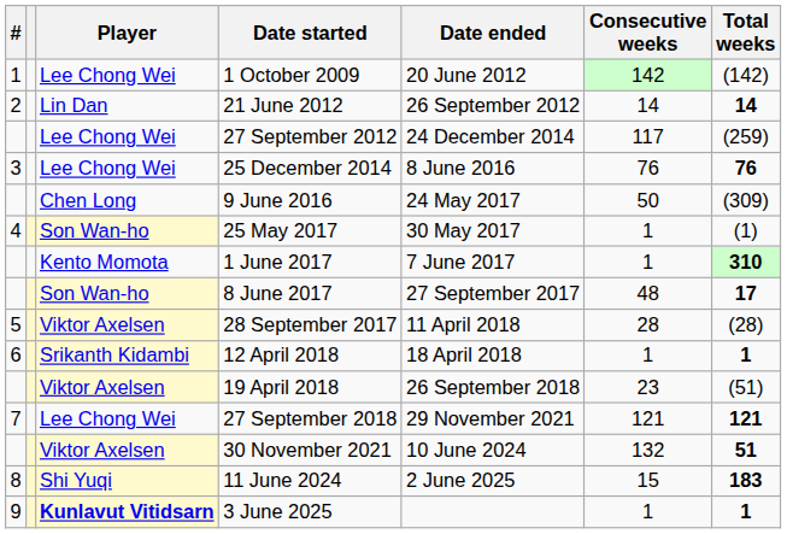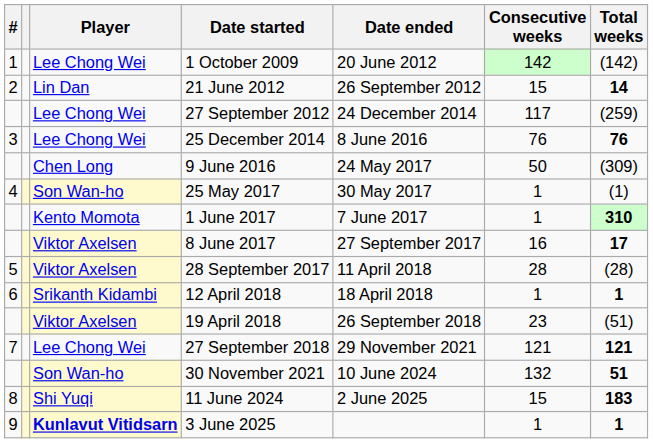 <table class="sortable wikitable" style="font-size:90%; text-align:center">
 <tr>
 <th>#</th>
 <th></th>
 <th>Player</th>
 <th>Date started</th>
 <th>Date ended</th>
 <th>Consecutive<br>weeks</th>
 <th>Total<br>weeks</th>
 </tr>
 <tr>
 <td>1</td>
 <td></td>
 <td align="left"><a href='#'>Lee Chong Wei</a></td>
 <td align="left" tiberr>1 October 2009</td>
 <td align="left">20 June 2012</td>
 <td bgcolor="#ccffcc">142</td>
 <td>(142)</td>
 </tr>
 <tr>
 <td>2</td>
 <td></td>
 <td align="left"><a href='#'>Lin Dan</a></td>
 <td align="left">21 June 2012</td>
 <td align="left">26 September 2012</td>
-<td>14</td>
+<td>15</td>
 <td><strong>14</strong></td>
 </tr>
 <tr>
 <td></td>
 <td></td>
 <td align="left"><a href='#'>Lee Chong Wei</a></td>
 <td align="left">27 September 2012</td>
 <td align="left">24 December 2014</td>
 <td>117</td>
 <td>(259)</td>
 </tr>
 <tr>
 <td>3</td>
 <td></td>
 <td align="left"><a href='#'>Lee Chong Wei</a></td>
 <td align="left">25 December 2014</td>
 <td align="left">8 June 2016</td>
 <td>76</td>
 <td><strong>76</strong></td>
 </tr>
 <tr>
 <td></td>
 <td></td>
 <td align="left"><a href='#'>Chen Long</a></td>
 <td align="left">9 June 2016</td>
 <td align="left">24 May 2017</td>
 <td>50</td>
 <td>(309)</td>
 </tr>
 <tr>
 <td>4</td>
 <td bgcolor="#FFFACD"></td>
 <td align="left" bgcolor="#FFFACD"><a href='#'>Son Wan-ho</a></td>
 <td align="left">25 May 2017</td>
 <td align="left">30 May 2017</td>
 <td>1</td>
 <td>(1)</td>
 </tr>
 <tr>
 <td></td>
 <td></td>
 <td align="left"><a href='#'>Kento Momota</a></td>
 <td align="left">1 June 2017</td>
 <td align="left">7 June 2017</td>
 <td>1</td>
 <td bgcolor="#ccffcc"><strong>310</strong></td>
 </tr>
 <tr>
 <td></td>
 <td bgcolor="#FFFACD"></td>
-<td align="left" bgcolor="#FFFACD"><a href='#'>Son Wan-ho</a></td>
+<td align="left" bgcolor="#FFFACD"><a href='#'>Viktor Axelsen</a></td>
 <td align="left">8 June 2017</td>
 <td align="left">27 September 2017</td>
-<td>48</td>
+<td>16</td>
 <td><strong>17</strong></td>
 </tr>
 <tr>
 <td>5</td>
 <td bgcolor="#FFFACD"></td>
 <td align="left" bgcolor="#FFFACD"><a href='#'>Viktor Axelsen</a></td>
 <td align="left">28 September 2017</td>
 <td align="left">11 April 2018</td>
 <td>28</td>
 <td>(28)</td>
 </tr>
 <tr>
 <td>6</td>
 <td bgcolor="#FFFACD"></td>
 <td align="left" bgcolor="#FFFACD"><a href='#'>Srikanth Kidambi</a></td>
 <td align="left">12 April 2018</td>
 <td align="left">18 April 2018</td>
 <td>1</td>
 <td><strong>1</strong></td>
 </tr>
 <tr>
 <td></td>
 <td bgcolor="#FFFACD"></td>
 <td align="left" bgcolor="#FFFACD"><a href='#'>Viktor Axelsen</a></td>
 <td align="left">19 April 2018</td>
 <td align="left">26 September 2018</td>
 <td>23</td>
 <td>(51)</td>
 </tr>
 <tr>
 <td>7</td>
 <td></td>
 <td align="left"><a href='#'>Lee Chong Wei</a></td>
 <td align="left">27 September 2018</td>
 <td align="left">29 November 2021</td>
 <td>121</td>
 <td><strong>121</strong></td>
 </tr>
 <tr>
 <td></td>
 <td bgcolor="#FFFACD"></td>
-<td align="left" bgcolor="#FFFACD"><a href='#'>Viktor Axelsen</a></td>
+<td align="left" bgcolor="#FFFACD"><a href='#'>Son Wan-ho</a></td>
 <td align="left">30 November 2021</td>
 <td align="left">10 June 2024</td>
 <td>132</td>
 <td><strong>51</strong></td>
 </tr>
 <tr>
 <td>8</td>
 <td bgcolor="#FFFACD"></td>
 <td align="left" bgcolor="#FFFACD"><a href='#'>Shi Yuqi</a></td>
 <td align="left">11 June 2024</td>
 <td align="left">2 June 2025</td>
 <td>15</td>
 <td><strong>183</strong></td>
 </tr>
 <tr>
 <td>9</td>
 <td bgcolor="#FFFACD"></td>
 <td align="left" bgcolor="#FFFACD"><strong><a href='#'>Kunlavut Vitidsarn</a></strong></td>
 <td align="left">3 June 2025</td>
 <td align="left"></td>
 <td>1</td>
 <td><strong>1</strong></td>
 </tr>
 </table>
